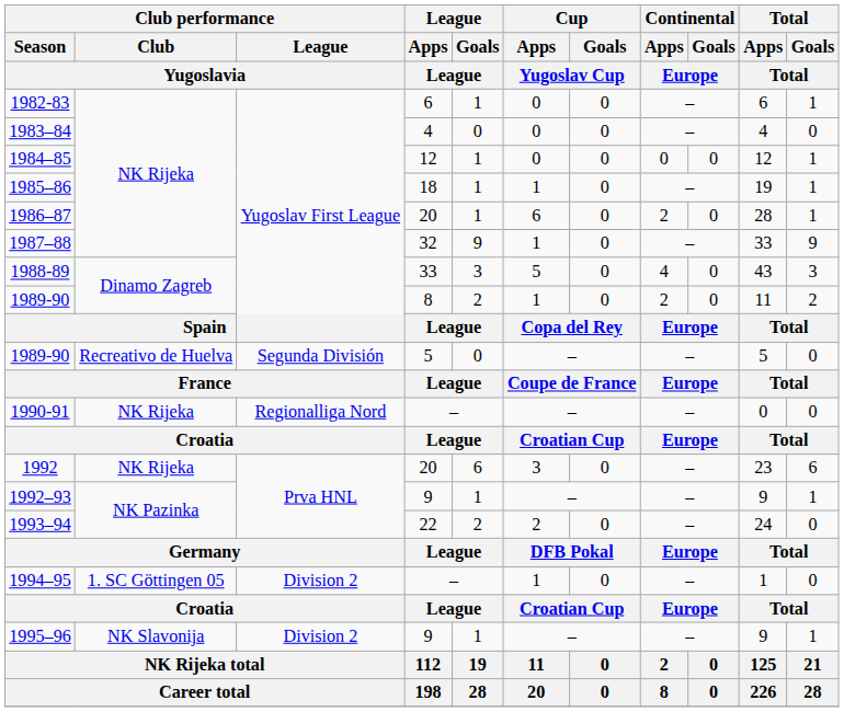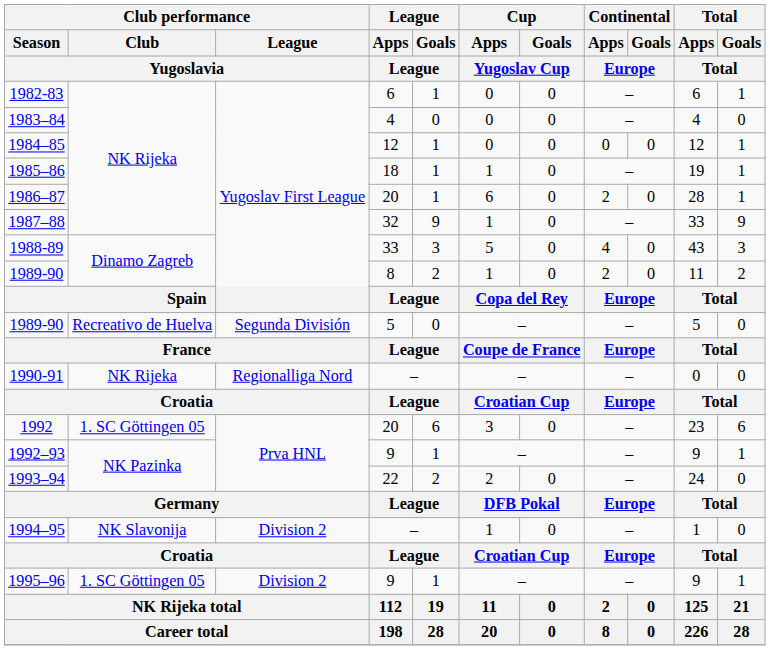 <table class="wikitable" style="text-align:center;">
 <tr>
 <th colspan=3>Club performance</th>
 <th colspan=2>League</th>
 <th colspan=2>Cup</th>
 <th colspan=2>Continental</th>
 <th colspan=2>Total</th>
 </tr>
 <tr>
 <th>Season</th>
 <th>Club</th>
 <th>League</th>
 <th>Apps</th>
 <th>Goals</th>
 <th>Apps</th>
 <th>Goals</th>
 <th>Apps</th>
 <th>Goals</th>
 <th>Apps</th>
 <th>Goals</th>
 </tr>
 <tr>
 <th colspan=3>Yugoslavia</th>
 <th colspan=2>League</th>
 <th colspan=2><a href='#'>Yugoslav Cup</a></th>
 <th colspan=2><a href='#'>Europe</a></th>
 <th colspan=2>Total</th>
 </tr>
 <tr>
 <td><a href='#'>1982-83</a></td>
 <td rowspan="6"><a href='#'>NK Rijeka</a></td>
 <td rowspan="9"><a href='#'>Yugoslav First League</a></td>
 <td>6</td>
 <td>1</td>
 <td>0</td>
 <td>0</td>
 <td colspan="2">–</td>
 <td>6</td>
 <td>1</td>
 </tr>
 <tr>
 <td><a href='#'>1983–84</a></td>
 <td>4</td>
 <td>0</td>
 <td>0</td>
 <td>0</td>
 <td colspan="2">–</td>
 <td>4</td>
 <td>0</td>
 </tr>
 <tr>
 <td><a href='#'>1984–85</a></td>
 <td>12</td>
 <td>1</td>
 <td>0</td>
 <td>0</td>
 <td>0</td>
 <td>0</td>
 <td>12</td>
 <td>1</td>
 </tr>
 <tr>
 <td><a href='#'>1985–86</a></td>
 <td>18</td>
 <td>1</td>
 <td>1</td>
 <td>0</td>
 <td colspan="2">–</td>
 <td>19</td>
 <td>1</td>
 </tr>
 <tr>
 <td><a href='#'>1986–87</a></td>
 <td>20</td>
 <td>1</td>
 <td>6</td>
 <td>0</td>
 <td>2</td>
 <td>0</td>
 <td>28</td>
 <td>1</td>
 </tr>
 <tr>
 <td><a href='#'>1987–88</a></td>
 <td>32</td>
 <td>9</td>
 <td>1</td>
 <td>0</td>
 <td colspan="2">–</td>
 <td>33</td>
 <td>9</td>
 </tr>
 <tr>
 <td><a href='#'>1988-89</a></td>
 <td rowspan="2"><a href='#'>Dinamo Zagreb</a></td>
 <td>33</td>
 <td>3</td>
 <td>5</td>
 <td>0</td>
 <td>4</td>
 <td>0</td>
 <td>43</td>
 <td>3</td>
 </tr>
 <tr>
 <td><a href='#'>1989-90</a></td>
 <td>8</td>
 <td>2</td>
 <td>1</td>
 <td>0</td>
 <td>2</td>
 <td>0</td>
 <td>11</td>
 <td>2</td>
 </tr>
 <tr>
 <th colspan=3>Spain</th>
 <th colspan=2>League</th>
 <th colspan=2><a href='#'>Copa del Rey</a></th>
 <th colspan=2><a href='#'>Europe</a></th>
 <th colspan=2>Total</th>
 </tr>
 <tr>
 <td><a href='#'>1989-90</a></td>
 <td rowspan="1"><a href='#'>Recreativo de Huelva</a></td>
 <td rowspan="1"><a href='#'>Segunda División</a></td>
 <td>5</td>
 <td>0</td>
 <td colspan="2">–</td>
 <td colspan="2">–</td>
 <td>5</td>
 <td>0</td>
 </tr>
 <tr>
 <th colspan=3>France</th>
 <th colspan=2>League</th>
 <th colspan=2><a href='#'>Coupe de France</a></th>
 <th colspan=2><a href='#'>Europe</a></th>
 <th colspan=2>Total</th>
 </tr>
 <tr>
 <td><a href='#'>1990-91</a></td>
 <td rowspan="1"><a href='#'>NK Rijeka</a></td>
 <td rowspan="1"><a href='#'>Regionalliga Nord</a></td>
 <td colspan="2">–</td>
 <td colspan="2">–</td>
 <td colspan="2">–</td>
 <td>0</td>
 <td>0</td>
 </tr>
 <tr>
 <th colspan=3>Croatia</th>
 <th colspan=2>League</th>
 <th colspan=2><a href='#'>Croatian Cup</a></th>
 <th colspan=2><a href='#'>Europe</a></th>
 <th colspan=2>Total</th>
 </tr>
 <tr>
 <td><a href='#'>1992</a></td>
-<td rowspan="1"><a href='#'>NK Rijeka</a></td>
+<td rowspan="1"><a href='#'>1. SC Göttingen 05</a></td>
 <td rowspan="3"><a href='#'>Prva HNL</a></td>
 <td>20</td>
 <td>6</td>
 <td>3</td>
 <td>0</td>
 <td colspan="2">–</td>
 <td>23</td>
 <td>6</td>
 </tr>
 <tr>
 <td><a href='#'>1992–93</a></td>
 <td rowspan="2"><a href='#'>NK Pazinka</a></td>
 <td>9</td>
 <td>1</td>
 <td colspan="2">–</td>
 <td colspan="2">–</td>
 <td>9</td>
 <td>1</td>
 </tr>
 <tr>
 <td><a href='#'>1993–94</a></td>
 <td>22</td>
 <td>2</td>
 <td>2</td>
 <td>0</td>
 <td colspan="2">–</td>
 <td>24</td>
 <td>0</td>
 </tr>
 <tr>
 <th colspan=3>Germany</th>
 <th colspan=2>League</th>
 <th colspan=2><a href='#'>DFB Pokal</a></th>
 <th colspan=2><a href='#'>Europe</a></th>
 <th colspan=2>Total</th>
 </tr>
 <tr>
 <td><a href='#'>1994–95</a></td>
-<td rowspan="1"><a href='#'>1. SC Göttingen 05</a></td>
+<td rowspan="1"><a href='#'>NK Slavonija</a></td>
 <td rowspan="1"><a href='#'>Division 2</a></td>
 <td colspan="2">–</td>
 <td>1</td>
 <td>0</td>
 <td colspan="2">–</td>
 <td>1</td>
 <td>0</td>
 </tr>
 <tr>
 <th colspan=3>Croatia</th>
 <th colspan=2>League</th>
 <th colspan=2><a href='#'>Croatian Cup</a></th>
 <th colspan=2><a href='#'>Europe</a></th>
 <th colspan=2>Total</th>
 </tr>
 <tr>
 <td><a href='#'>1995–96</a></td>
-<td rowspan="1"><a href='#'>NK Slavonija</a></td>
+<td rowspan="1"><a href='#'>1. SC Göttingen 05</a></td>
 <td rowspan="1"><a href='#'>Division 2</a></td>
 <td>9</td>
 <td>1</td>
 <td colspan="2">–</td>
 <td colspan="2">–</td>
 <td>9</td>
 <td>1</td>
 </tr>
 <tr>
 <th colspan=3>NK Rijeka total</th>
 <th>112</th>
 <th>19</th>
 <th>11</th>
 <th>0</th>
 <th>2</th>
 <th>0</th>
 <th>125</th>
 <th>21</th>
 </tr>
 <tr>
 <th colspan=3>Career total</th>
 <th>198</th>
 <th>28</th>
 <th>20</th>
 <th>0</th>
 <th>8</th>
 <th>0</th>
 <th>226</th>
 <th>28</th>
 </tr>
 <tr>
 </tr>
 </table>
